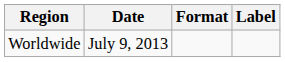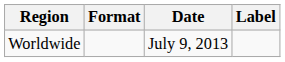 <table class="wikitable">
 <tr>
 <th>Region</th>
+<th>Format</th>
 <th>Date</th>
-<th>Format</th>
 <th>Label</th>
 </tr>
 <tr>
 <td rowspan="1">Worldwide</td>
+<td rowspan="1"></td>
 <td>July 9, 2013</td>
-<td rowspan="1"></td>
 <td rowspan="1"></td>
 </tr>
 </table>
